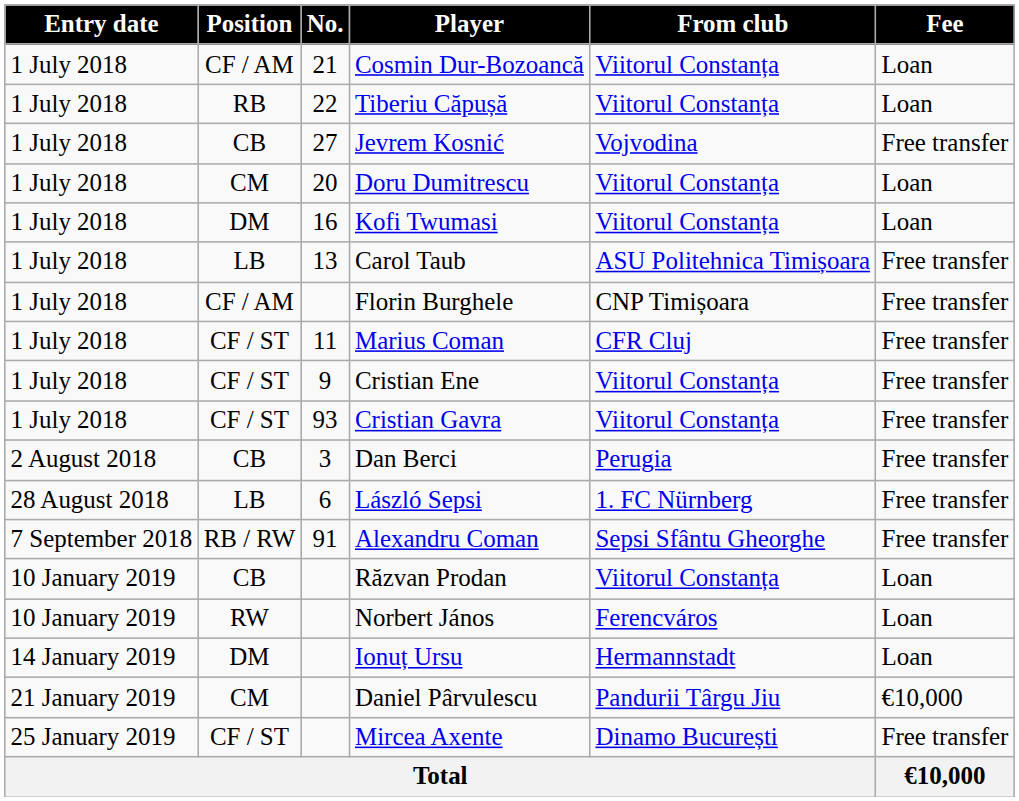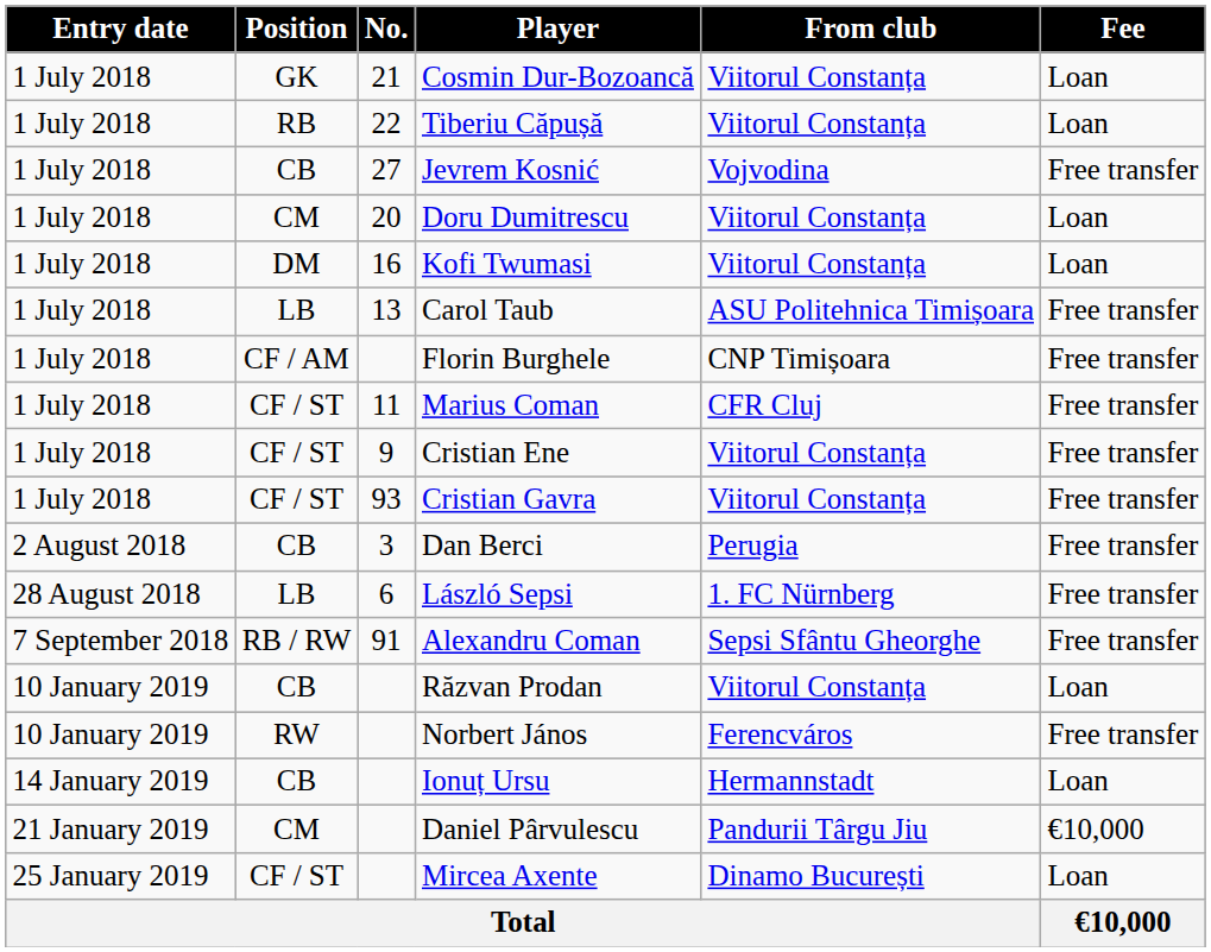 <table class="wikitable sortable">
 <tr>
 <th style="background:#000000;color:#fefefe;text-align:center;"><strong>Entry date</strong></th>
 <th style="background:#000000;color:#fefefe;text-align:center;"><strong>Position</strong></th>
 <th style="background:#000000;color:#fefefe;text-align:center;"><strong>No.</strong></th>
 <th style="background:#000000;color:#fefefe;text-align:center;"><strong>Player</strong></th>
 <th style="background:#000000;color:#fefefe;text-align:center;"><strong>From club</strong></th>
 <th style="background:#000000;color:#fefefe;text-align:center;"><strong>Fee</strong></th>
 </tr>
 <tr>
 <td>1 July 2018</td>
-<td style="text-align:center;">CF / AM</td>
+<td style="text-align:center;">GK</td>
 <td style="text-align:center;">21</td>
 <td style="text-align:left;"> <a href='#'>Cosmin Dur-Bozoancă</a></td>
 <td style="text-align:left;"> <a href='#'>Viitorul Constanța</a></td>
 <td>Loan</td>
 </tr>
 <tr>
 <td>1 July 2018</td>
 <td style="text-align:center;">RB</td>
 <td style="text-align:center;">22</td>
 <td style="text-align:left;"> <a href='#'>Tiberiu Căpușă</a></td>
 <td style="text-align:left;"> <a href='#'>Viitorul Constanța</a></td>
 <td>Loan</td>
 </tr>
 <tr>
 <td>1 July 2018</td>
 <td style="text-align:center;">CB</td>
 <td style="text-align:center;">27</td>
 <td style="text-align:left;"> <a href='#'>Jevrem Kosnić</a></td>
 <td style="text-align:left;"> <a href='#'>Vojvodina</a></td>
 <td>Free transfer</td>
 </tr>
 <tr>
 <td>1 July 2018</td>
 <td style="text-align:center;">CM</td>
 <td style="text-align:center;">20</td>
 <td style="text-align:left;"> <a href='#'>Doru Dumitrescu</a></td>
 <td style="text-align:left;"> <a href='#'>Viitorul Constanța</a></td>
 <td>Loan</td>
 </tr>
 <tr>
 <td>1 July 2018</td>
 <td style="text-align:center;">DM</td>
 <td style="text-align:center;">16</td>
 <td style="text-align:left;"> <a href='#'>Kofi Twumasi</a></td>
 <td style="text-align:left;"> <a href='#'>Viitorul Constanța</a></td>
 <td>Loan</td>
 </tr>
 <tr>
 <td>1 July 2018</td>
 <td style="text-align:center;">LB</td>
 <td style="text-align:center;">13</td>
 <td style="text-align:left;"> Carol Taub</td>
 <td style="text-align:left;"> <a href='#'>ASU Politehnica Timișoara</a></td>
 <td>Free transfer</td>
 </tr>
 <tr>
 <td>1 July 2018</td>
 <td style="text-align:center;">CF / AM</td>
 <td style="text-align:center;"></td>
 <td style="text-align:left;"> Florin Burghele</td>
 <td style="text-align:left;"> CNP Timișoara</td>
 <td>Free transfer</td>
 </tr>
 <tr>
 <td>1 July 2018</td>
 <td style="text-align:center;">CF / ST</td>
 <td style="text-align:center;">11</td>
 <td style="text-align:left;"> <a href='#'>Marius Coman</a></td>
 <td style="text-align:left;"> <a href='#'>CFR Cluj</a></td>
 <td>Free transfer</td>
 </tr>
 <tr>
 <td>1 July 2018</td>
 <td style="text-align:center;">CF / ST</td>
 <td style="text-align:center;">9</td>
 <td style="text-align:left;"> Cristian Ene</td>
 <td style="text-align:left;"> <a href='#'>Viitorul Constanța</a></td>
 <td>Free transfer</td>
 </tr>
 <tr>
 <td>1 July 2018</td>
 <td style="text-align:center;">CF / ST</td>
 <td style="text-align:center;">93</td>
 <td style="text-align:left;"> <a href='#'>Cristian Gavra</a></td>
 <td style="text-align:left;"> <a href='#'>Viitorul Constanța</a></td>
 <td>Free transfer</td>
 </tr>
 <tr>
 <td>2 August 2018</td>
 <td style="text-align:center;">CB</td>
 <td style="text-align:center;">3</td>
 <td style="text-align:left;"> Dan Berci</td>
 <td style="text-align:left;"> <a href='#'>Perugia</a></td>
 <td>Free transfer</td>
 </tr>
 <tr>
 <td>28 August 2018</td>
 <td style="text-align:center;">LB</td>
 <td style="text-align:center;">6</td>
 <td style="text-align:left;"> <a href='#'>László Sepsi</a></td>
 <td style="text-align:left;"> <a href='#'>1. FC Nürnberg</a></td>
 <td>Free transfer</td>
 </tr>
 <tr>
 <td>7 September 2018</td>
 <td style="text-align:center;">RB / RW</td>
 <td style="text-align:center;">91</td>
 <td style="text-align:left;"> <a href='#'>Alexandru Coman</a></td>
 <td style="text-align:left;"> <a href='#'>Sepsi Sfântu Gheorghe</a></td>
 <td>Free transfer</td>
 </tr>
 <tr>
 <td>10 January 2019</td>
 <td style="text-align:center;">CB</td>
 <td style="text-align:center;"></td>
 <td style="text-align:left;"> Răzvan Prodan</td>
 <td style="text-align:left;"> <a href='#'>Viitorul Constanța</a></td>
 <td>Loan</td>
 </tr>
 <tr>
 <td>10 January 2019</td>
 <td style="text-align:center;">RW</td>
 <td style="text-align:center;"></td>
 <td style="text-align:left;"> Norbert János</td>
 <td style="text-align:left;"> <a href='#'>Ferencváros</a></td>
-<td>Loan</td>
+<td>Free transfer</td>
 </tr>
 <tr>
 <td>14 January 2019</td>
-<td style="text-align:center;">DM</td>
+<td style="text-align:center;">CB</td>
 <td style="text-align:center;"></td>
 <td style="text-align:left;"> <a href='#'>Ionuț Ursu</a></td>
 <td style="text-align:left;"> <a href='#'>Hermannstadt</a></td>
 <td>Loan</td>
 </tr>
 <tr>
 <td>21 January 2019</td>
 <td style="text-align:center;">CM</td>
 <td style="text-align:center;"></td>
 <td style="text-align:left;"> Daniel Pârvulescu</td>
 <td style="text-align:left;"> <a href='#'>Pandurii Târgu Jiu</a></td>
 <td>€10,000</td>
 </tr>
 <tr>
 <td>25 January 2019</td>
 <td style="text-align:center;">CF / ST</td>
 <td style="text-align:center;"></td>
 <td style="text-align:left;"> <a href='#'>Mircea Axente</a></td>
 <td style="text-align:left;"> <a href='#'>Dinamo București</a></td>
-<td>Free transfer</td>
+<td>Loan</td>
 </tr>
 <tr>
 <th colspan="5">Total</th>
 <th colspan="2">€10,000</th>
 </tr>
 </table>
